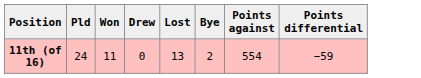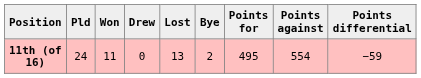 <table style=border-collapse:collapse border=1 cellspacing=0 cellpadding=5>
 <tr style="text-align:center; background:#efefef;">
 <th width=20>Position</th>
 <th width=20>Pld</th>
 <th width=20>Won</th>
 <th width=20>Drew</th>
 <th width=20>Lost</th>
 <th width=20>Bye</th>
+<th width=20>Points for</th>
 <th width=20>Points against</th>
 <th width=25>Points differential</th>
 </tr>
 <tr style="text-align:center; background:#ffc0c0;">
 <td><strong>11th (of 16)</strong></td>
 <td>24</td>
 <td>11</td>
 <td>0</td>
 <td>13</td>
 <td>2</td>
+<td>495</td>
 <td>554</td>
 <td>−59</td>
 </tr>
 </table>
